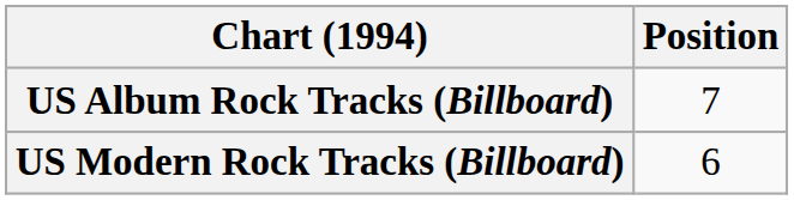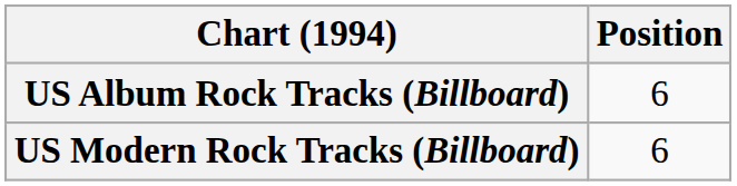 <table class="wikitable plainrowheaders" style="text-align:center">
 <tr>
 <th>Chart (1994)</th>
 <th>Position</th>
 </tr>
 <tr>
 <th scope="row">US Album Rock Tracks (<em>Billboard</em>)</th>
-<td>7</td>
+<td>6</td>
 </tr>
 <tr>
 <th scope="row">US Modern Rock Tracks (<em>Billboard</em>)</th>
 <td>6</td>
 </tr>
 </table>
